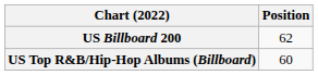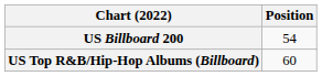 <table class="wikitable sortable plainrowheaders" style="text-align:center">
 <tr>
 <th scope="col">Chart (2022)</th>
 <th scope="col">Position</th>
 </tr>
 <tr>
 <th scope="row">US <em>Billboard</em> 200</th>
-<td>62</td>
+<td>54</td>
 </tr>
 <tr>
 <th scope="row">US Top R&B/Hip-Hop Albums (<em>Billboard</em>)</th>
 <td>60</td>
 </tr>
 </table>
